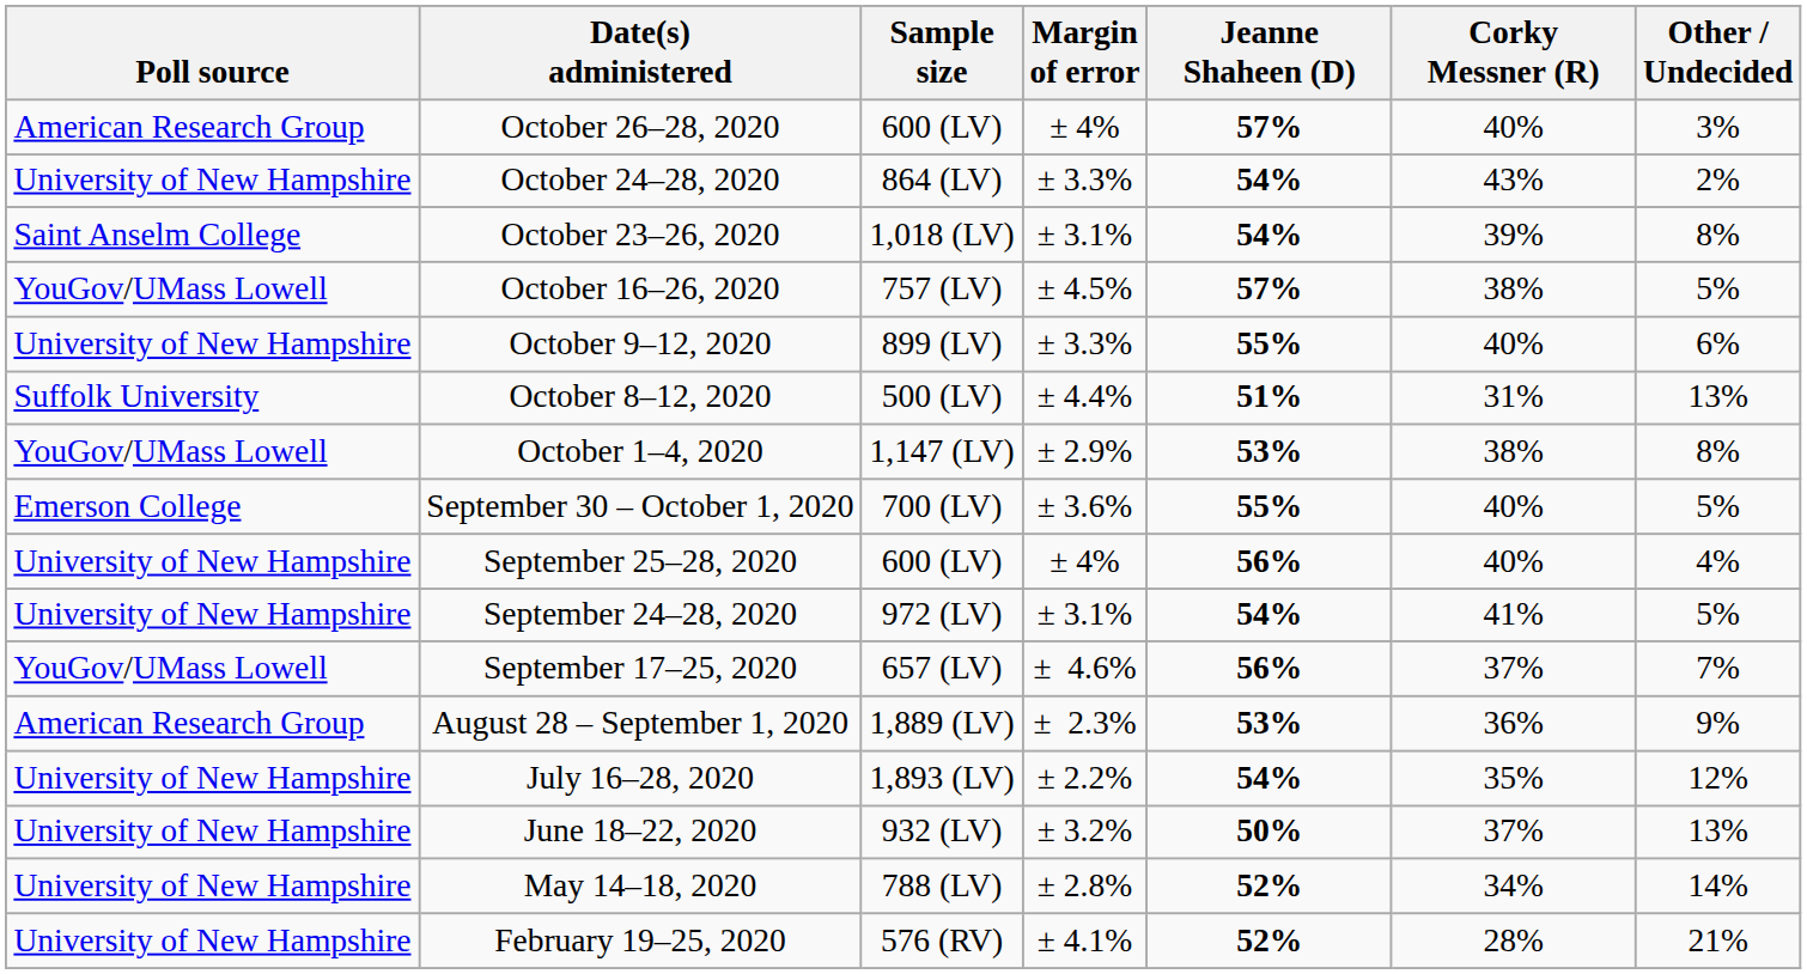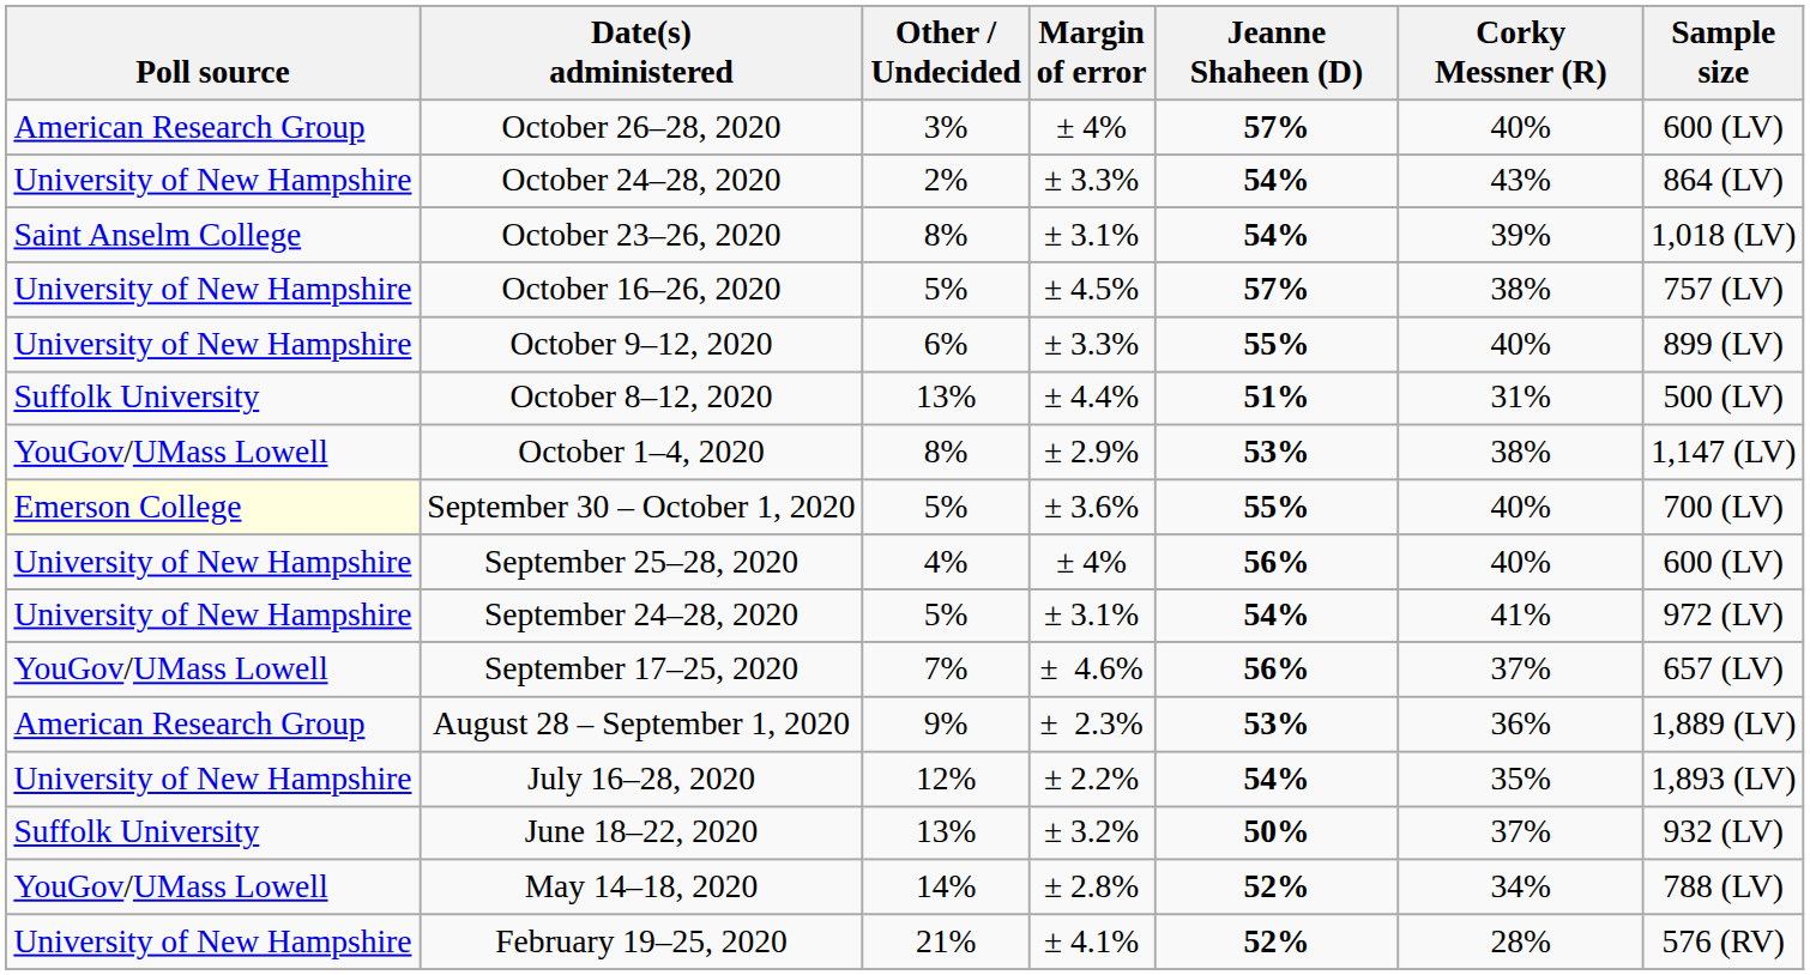 <table class="wikitable" style="font-size:90%;text-align:center;">
 <tr valign=bottom>
 <th>Poll source</th>
 <th>Date(s)<br>administered</th>
-<th>Sample<br>size</th>
+<th>Other /<br>Undecided</th>
 <th>Margin<br>of error</th>
 <th style="width:100px;">Jeanne<br>Shaheen (D)</th>
 <th style="width:100px;">Corky<br>Messner (R)</th>
-<th>Other /<br>Undecided</th>
+<th>Sample<br>size</th>
 </tr>
 <tr>
 <td style="text-align:left;"><a href='#'>American Research Group</a></td>
 <td>October 26–28, 2020</td>
-<td>600 (LV)</td>
+<td>3%</td>
 <td>± 4%</td>
 <td><strong>57%</strong></td>
 <td>40%</td>
-<td>3%</td>
+<td>600 (LV)</td>
 </tr>
 <tr>
 <td style="text-align:left;"><a href='#'>University of New Hampshire</a></td>
 <td>October 24–28, 2020</td>
-<td>864 (LV)</td>
+<td>2%</td>
 <td>± 3.3%</td>
 <td><strong>54%</strong></td>
 <td>43%</td>
-<td>2%</td>
+<td>864 (LV)</td>
 </tr>
 <tr>
 <td style="text-align:left;"><a href='#'>Saint Anselm College</a></td>
 <td>October 23–26, 2020</td>
-<td>1,018 (LV)</td>
+<td>8%</td>
 <td>± 3.1%</td>
 <td><strong>54%</strong></td>
 <td>39%</td>
-<td>8%</td>
+<td>1,018 (LV)</td>
 </tr>
 <tr>
-<td style="text-align:left;"><a href='#'>YouGov</a>/<a href='#'>UMass Lowell</a></td>
+<td style="text-align:left;"><a href='#'>University of New Hampshire</a></td>
 <td>October 16–26, 2020</td>
-<td>757 (LV)</td>
+<td>5%</td>
 <td>± 4.5%</td>
 <td><strong>57%</strong></td>
 <td>38%</td>
-<td>5%</td>
+<td>757 (LV)</td>
 </tr>
 <tr>
 <td style="text-align:left;"><a href='#'>University of New Hampshire</a></td>
 <td>October 9–12, 2020</td>
-<td>899 (LV)</td>
+<td>6%</td>
 <td>± 3.3%</td>
 <td><strong>55%</strong></td>
 <td>40%</td>
-<td>6%</td>
+<td>899 (LV)</td>
 </tr>
 <tr>
 <td style="text-align:left;"><a href='#'>Suffolk University</a></td>
 <td>October 8–12, 2020</td>
-<td>500 (LV)</td>
+<td>13%</td>
 <td>± 4.4%</td>
 <td><strong>51%</strong></td>
 <td>31%</td>
-<td>13%</td>
+<td>500 (LV)</td>
 </tr>
 <tr>
 <td style="text-align:left;"><a href='#'>YouGov</a>/<a href='#'>UMass Lowell</a></td>
 <td>October 1–4, 2020</td>
-<td>1,147 (LV)</td>
+<td>8%</td>
 <td>± 2.9%</td>
 <td><strong>53%</strong></td>
 <td>38%</td>
-<td>8%</td>
+<td>1,147 (LV)</td>
 </tr>
 <tr>
-<td style="text-align:left;"><a href='#'>Emerson College</a></td>
+<td style="background: lightyellow; text-align:left;"><a href='#'>Emerson College</a></td>
 <td>September 30 – October 1, 2020</td>
-<td>700 (LV)</td>
+<td>5%</td>
 <td>± 3.6%</td>
 <td><strong>55%</strong></td>
 <td>40%</td>
-<td>5%</td>
+<td>700 (LV)</td>
 </tr>
 <tr>
 <td style="text-align:left;"><a href='#'>University of New Hampshire</a></td>
 <td>September 25–28, 2020</td>
-<td>600 (LV)</td>
+<td>4%</td>
 <td>± 4%</td>
 <td><strong>56%</strong></td>
 <td>40%</td>
-<td>4%</td>
+<td>600 (LV)</td>
 </tr>
 <tr>
 <td style="text-align:left;"><a href='#'>University of New Hampshire</a></td>
 <td>September 24–28, 2020</td>
-<td>972 (LV)</td>
+<td>5%</td>
 <td>± 3.1%</td>
 <td><strong>54%</strong></td>
 <td>41%</td>
-<td>5%</td>
+<td>972 (LV)</td>
 </tr>
 <tr>
 <td style="text-align:left;"><a href='#'>YouGov</a>/<a href='#'>UMass Lowell</a></td>
 <td>September 17–25, 2020</td>
-<td>657 (LV)</td>
+<td>7%</td>
 <td>±  4.6%</td>
 <td><strong>56%</strong></td>
 <td>37%</td>
-<td>7%</td>
+<td>657 (LV)</td>
 </tr>
 <tr>
 <td style="text-align:left;"><a href='#'>American Research Group</a></td>
 <td>August 28 – September 1, 2020</td>
-<td>1,889 (LV)</td>
+<td>9%</td>
 <td>±  2.3%</td>
 <td><strong>53%</strong></td>
 <td>36%</td>
-<td>9%</td>
+<td>1,889 (LV)</td>
 </tr>
 <tr>
 <td style="text-align:left;"><a href='#'>University of New Hampshire</a></td>
 <td>July 16–28, 2020</td>
-<td>1,893 (LV)</td>
+<td>12%</td>
 <td>± 2.2%</td>
 <td><strong>54%</strong></td>
 <td>35%</td>
-<td>12%</td>
+<td>1,893 (LV)</td>
 </tr>
 <tr>
-<td style="text-align:left;"><a href='#'>University of New Hampshire</a></td>
+<td style="text-align:left;"><a href='#'>Suffolk University</a></td>
 <td>June 18–22, 2020</td>
-<td>932 (LV)</td>
+<td>13%</td>
 <td>± 3.2%</td>
 <td><strong>50%</strong></td>
 <td>37%</td>
-<td>13%</td>
+<td>932 (LV)</td>
 </tr>
 <tr>
-<td style="text-align:left;"><a href='#'>University of New Hampshire</a></td>
+<td style="text-align:left;"><a href='#'>YouGov</a>/<a href='#'>UMass Lowell</a></td>
 <td>May 14–18, 2020</td>
-<td>788 (LV)</td>
+<td>14%</td>
 <td>± 2.8%</td>
 <td><strong>52%</strong></td>
 <td>34%</td>
-<td>14%</td>
+<td>788 (LV)</td>
 </tr>
 <tr>
 <td style="text-align:left;"><a href='#'>University of New Hampshire</a></td>
 <td>February 19–25, 2020</td>
-<td>576 (RV)</td>
+<td>21%</td>
 <td>± 4.1%</td>
 <td><strong>52%</strong></td>
 <td>28%</td>
-<td>21%</td>
+<td>576 (RV)</td>
 </tr>
 </table>
